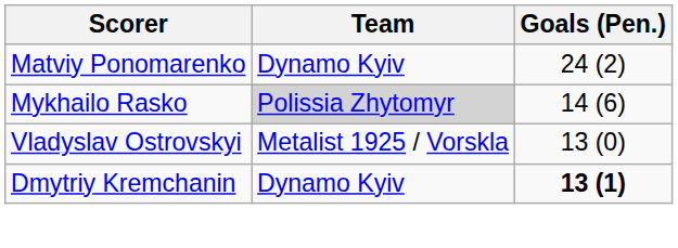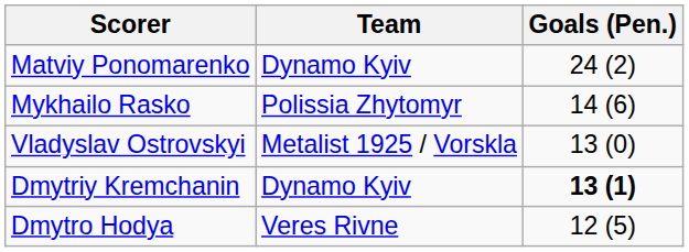 <table class="wikitable">
 <tr>
 <th>Scorer</th>
 <th>Team</th>
 <th>Goals (Pen.)</th>
 </tr>
 <tr>
 <td> <a href='#'>Matviy Ponomarenko</a></td>
 <td><a href='#'>Dynamo Kyiv</a></td>
 <td align=center>24 (2)</td>
 </tr>
 <tr>
 <td> <a href='#'>Mykhailo Rasko</a></td>
-<td style="background: lightgrey;"><a href='#'>Polissia Zhytomyr</a></td>
+<td><a href='#'>Polissia Zhytomyr</a></td>
 <td align=center>14 (6)</td>
 </tr>
 <tr>
 <td> <a href='#'>Vladyslav Ostrovskyi</a></td>
 <td><a href='#'>Metalist 1925</a> / <a href='#'>Vorskla</a></td>
 <td align=center>13 (0)</td>
 </tr>
 <tr>
 <td> <a href='#'>Dmytriy Kremchanin</a></td>
 <td><a href='#'>Dynamo Kyiv</a></td>
 <td align=center><strong>13 (1)</strong></td>
 </tr>
+<tr>
+<td> <a href='#'>Dmytro Hodya</a></td>
+<td><a href='#'>Veres Rivne</a></td>
+<td align=center>12 (5)</td>
+</tr>
 </table>
